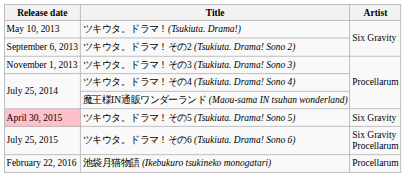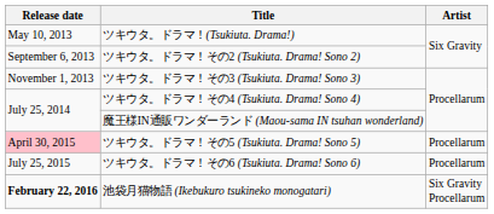 <table class="wikitable" style="font-size:small;">
 <tr>
 <th>Release date</th>
 <th>Title</th>
 <th>Artist</th>
 </tr>
 <tr>
 <td>May 10, 2013</td>
 <td>ツキウタ。ドラマ！<em>(Tsukiuta. Drama!)</em></td>
 <td rowspan="2">Six Gravity</td>
 </tr>
 <tr>
 <td>September 6, 2013</td>
 <td>ツキウタ。ドラマ！その2 <em>(Tsukiuta. Drama! Sono 2)</em></td>
 </tr>
 <tr>
 <td>November 1, 2013</td>
 <td>ツキウタ。ドラマ！その3 <em>(Tsukiuta. Drama! Sono 3)</em></td>
 <td rowspan="3">Procellarum</td>
 </tr>
 <tr>
 <td rowspan="2">July 25, 2014</td>
 <td>ツキウタ。ドラマ！その4 <em>(Tsukiuta. Drama! Sono 4)</em></td>
 </tr>
 <tr>
 <td>魔王様IN通販ワンダーランド <em>(Maou-sama IN tsuhan wonderland)</em></td>
 </tr>
 <tr>
 <td style="background: pink;">April 30, 2015</td>
 <td>ツキウタ。ドラマ！その5 <em>(Tsukiuta. Drama! Sono 5)</em></td>
-<td>Six Gravity</td>
+<td>Procellarum</td>
 </tr>
 <tr>
 <td>July 25, 2015</td>
 <td>ツキウタ。ドラマ！その6 <em>(Tsukiuta. Drama! Sono 6)</em></td>
+<td>Procellarum</td>
+</tr>
+<tr>
+<td><strong>February 22, 2016</strong></td>
+<td>池袋月猫物語 <em>(Ikebukuro tsukineko monogatari)</em></td>
 <td>Six Gravity<br>Procellarum</td>
 </tr>
-<tr>
-<td>February 22, 2016</td>
-<td>池袋月猫物語 <em>(Ikebukuro tsukineko monogatari)</em></td>
-<td>Procellarum</td>
-</tr>
 </table>
